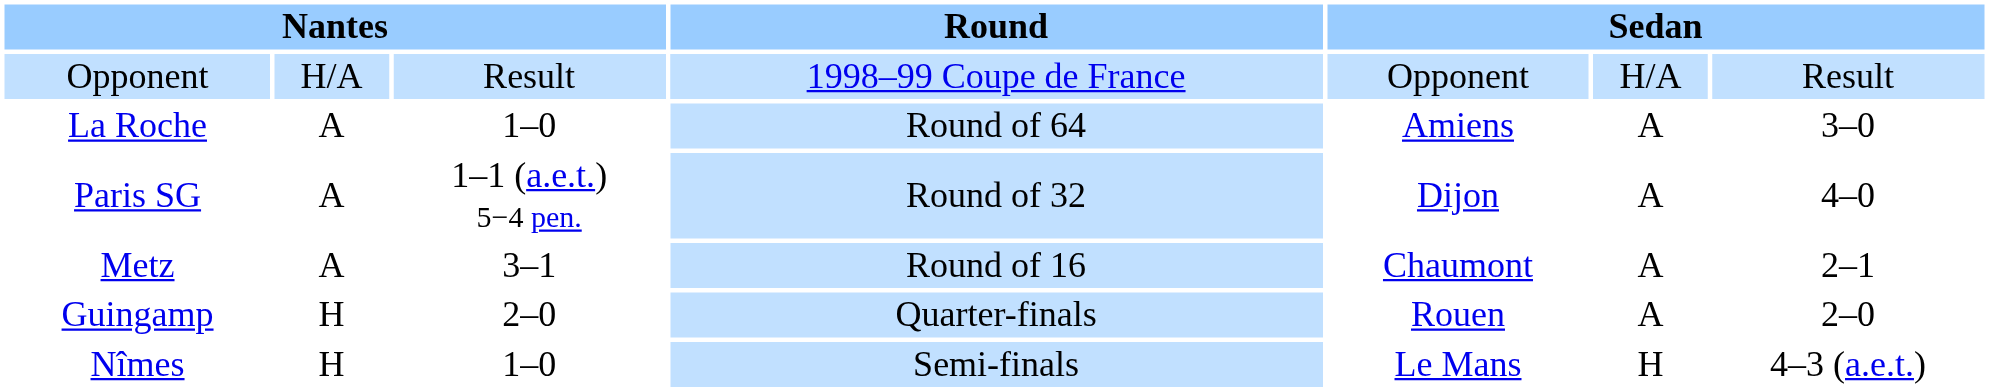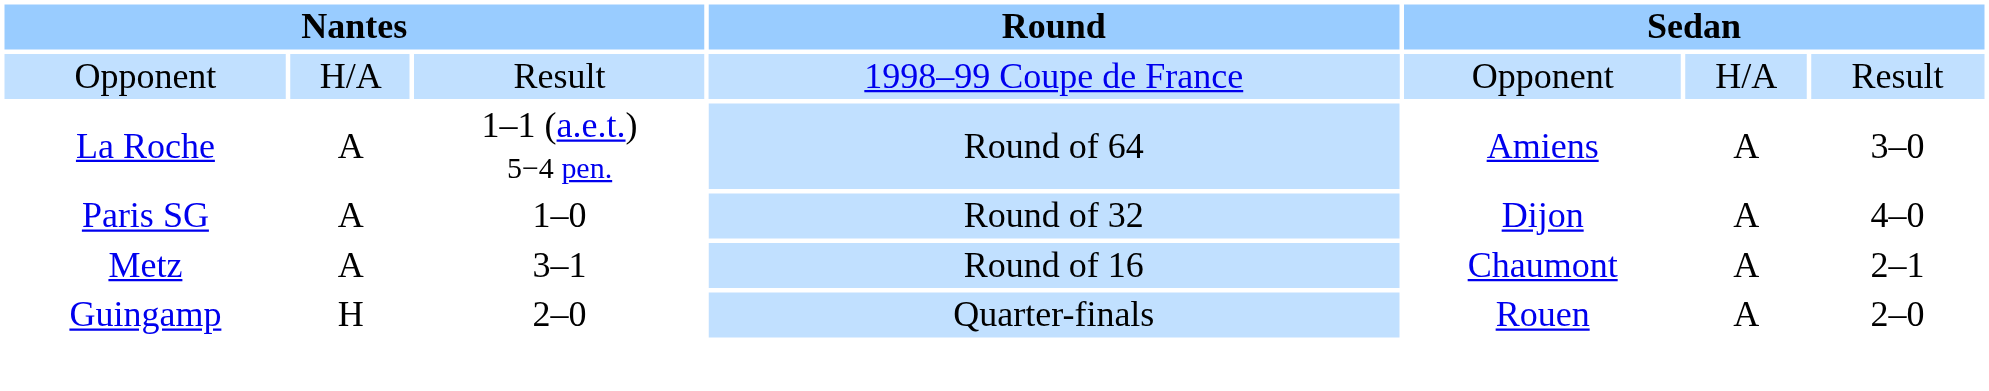 <table width="100%" style="text-align:center">
 <tr valign=top bgcolor=#99ccff>
 <th colspan=3 style="width:1*">Nantes</th>
 <th><strong>Round</strong></th>
 <th colspan=3 style="width:1*">Sedan</th>
 </tr>
 <tr valign=top bgcolor=#c1e0ff>
 <td>Opponent</td>
 <td>H/A</td>
 <td>Result</td>
 <td bgcolor=#c1e0ff><a href='#'>1998–99 Coupe de France</a></td>
 <td>Opponent</td>
 <td>H/A</td>
 <td>Result</td>
 </tr>
 <tr>
 <td><a href='#'>La Roche</a></td>
 <td>A</td>
-<td>1–0</td>
+<td>1–1 (<a href='#'>a.e.t.</a>) <br> <small>5−4 <a href='#'>pen.</a></small></td>
 <td bgcolor=#c1e0ff>Round of 64</td>
 <td><a href='#'>Amiens</a></td>
 <td>A</td>
 <td>3–0</td>
 </tr>
 <tr>
 <td><a href='#'>Paris SG</a></td>
 <td>A</td>
-<td>1–1 (<a href='#'>a.e.t.</a>) <br> <small>5−4 <a href='#'>pen.</a></small></td>
+<td>1–0</td>
 <td bgcolor=#c1e0ff>Round of 32</td>
 <td><a href='#'>Dijon</a></td>
 <td>A</td>
 <td>4–0</td>
 </tr>
 <tr>
 <td><a href='#'>Metz</a></td>
 <td>A</td>
 <td>3–1</td>
 <td bgcolor=#c1e0ff>Round of 16</td>
 <td><a href='#'>Chaumont</a></td>
 <td>A</td>
 <td>2–1</td>
 </tr>
 <tr>
 <td><a href='#'>Guingamp</a></td>
 <td>H</td>
 <td>2–0</td>
 <td bgcolor=#c1e0ff>Quarter-finals</td>
 <td><a href='#'>Rouen</a></td>
 <td>A</td>
 <td>2–0</td>
 </tr>
-<tr>
-<td><a href='#'>Nîmes</a></td>
-<td>H</td>
-<td>1–0</td>
-<td bgcolor=#c1e0ff>Semi-finals</td>
-<td><a href='#'>Le Mans</a></td>
-<td>H</td>
-<td>4–3 (<a href='#'>a.e.t.</a>)</td>
-</tr>
 </table>
